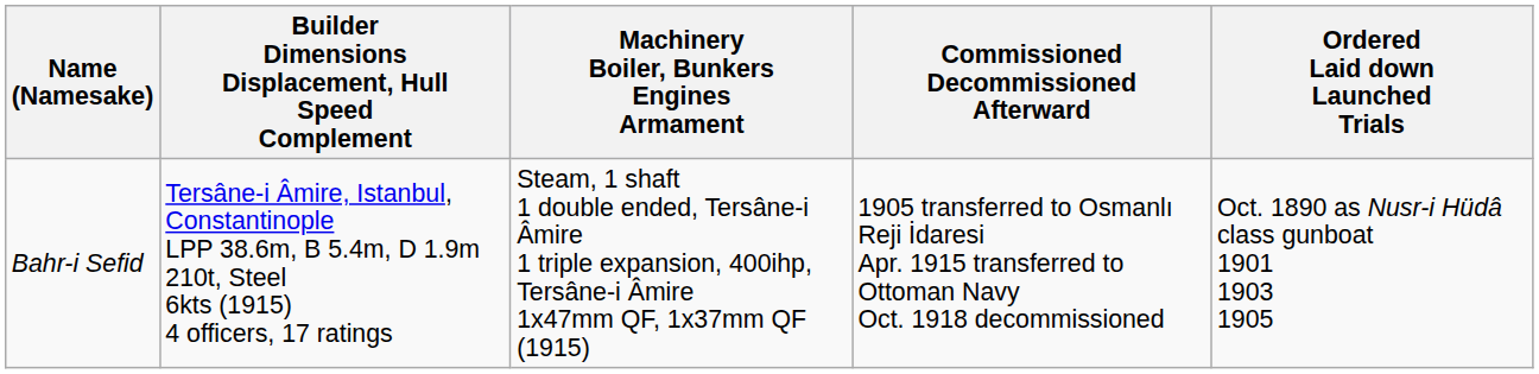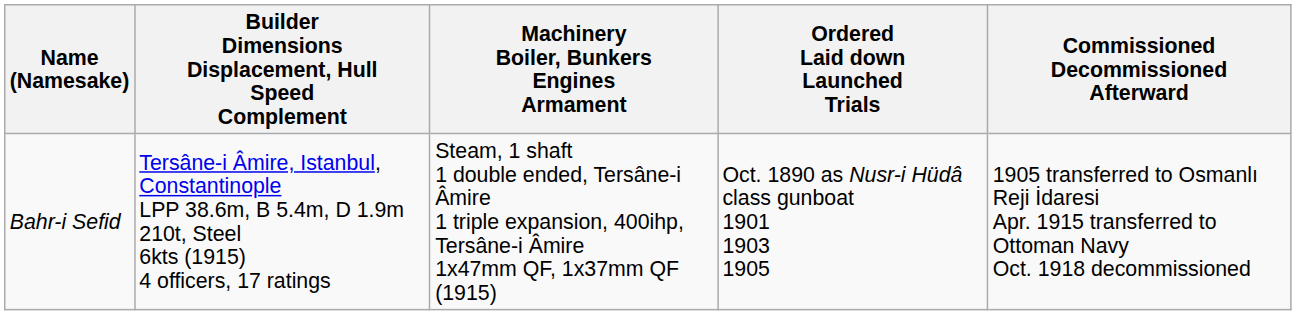 <table class="wikitable" style="font-size:90%;">
 <tr bgcolor="#e6e9ff">
 <th>Name<br>(Namesake)</th>
 <th>Builder<br>Dimensions<br>Displacement, Hull<br>Speed<br>Complement</th>
 <th>Machinery<br>Boiler, Bunkers<br>Engines<br>Armament</th>
+<th>Ordered<br>Laid down<br>Launched<br>Trials</th>
 <th>Commissioned<br>Decommissioned<br>Afterward</th>
-<th>Ordered<br>Laid down<br>Launched<br>Trials</th>
 </tr>
 <tr ---->
 <td><em>Bahr-i Sefid</em></td>
 <td> <a href='#'>Tersâne-i Âmire, Istanbul</a>, <a href='#'>Constantinople</a><br>LPP 38.6m, B 5.4m, D 1.9m<br>210t, Steel<br>6kts (1915)<br>4 officers, 17 ratings</td>
 <td>Steam, 1 shaft<br>1 double ended, Tersâne-i Âmire<br>1 triple expansion, 400ihp, Tersâne-i Âmire<br>1x47mm QF, 1x37mm QF (1915)</td>
+<td>Oct. 1890 as <em>Nusr-i Hüdâ</em> class gunboat<br>1901<br>1903<br>1905</td>
 <td>1905 transferred to Osmanlı Reji İdaresi<br>Apr. 1915 transferred to Ottoman Navy<br>Oct. 1918 decommissioned</td>
-<td>Oct. 1890 as <em>Nusr-i Hüdâ</em> class gunboat<br>1901<br>1903<br>1905</td>
 </tr>
 </table>
